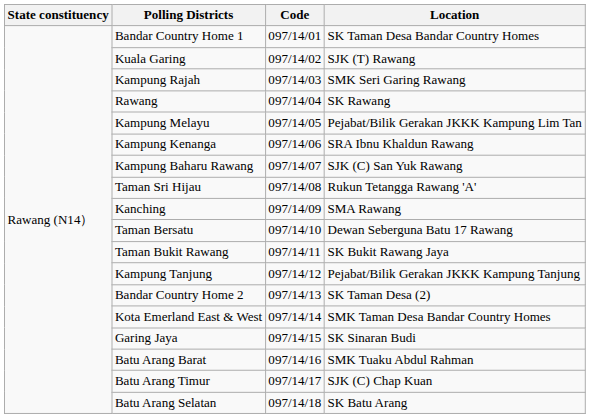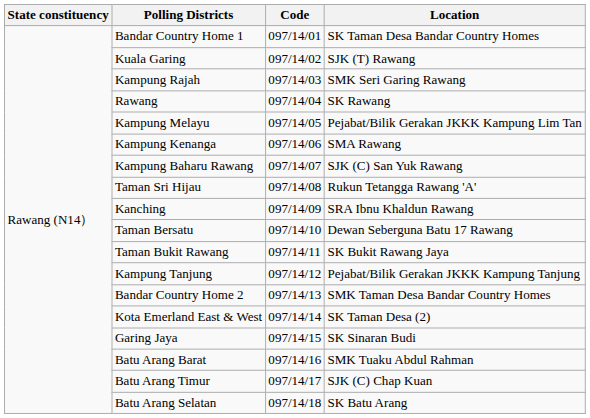 <table class="wikitable sortable mw-collapsible" style="white-space:nowrap;font-size:85%">
 <tr>
 <th>State constituency</th>
 <th>Polling Districts</th>
 <th>Code</th>
 <th>Location</th>
 </tr>
 <tr>
 <td rowspan="18">Rawang (N14）</td>
 <td>Bandar Country Home 1</td>
 <td>097/14/01</td>
 <td>SK Taman Desa Bandar Country Homes</td>
 </tr>
 <tr>
 <td>Kuala Garing</td>
 <td>097/14/02</td>
 <td>SJK (T) Rawang</td>
 </tr>
 <tr>
 <td>Kampung Rajah</td>
 <td>097/14/03</td>
 <td>SMK Seri Garing Rawang</td>
 </tr>
 <tr>
 <td>Rawang</td>
 <td>097/14/04</td>
 <td>SK Rawang</td>
 </tr>
 <tr>
 <td>Kampung Melayu</td>
 <td>097/14/05</td>
 <td>Pejabat/Bilik Gerakan JKKK Kampung Lim Tan</td>
 </tr>
 <tr>
 <td>Kampung Kenanga</td>
 <td>097/14/06</td>
-<td>SRA Ibnu Khaldun Rawang</td>
+<td>SMA Rawang</td>
 </tr>
 <tr>
 <td>Kampung Baharu Rawang</td>
 <td>097/14/07</td>
 <td>SJK (C) San Yuk Rawang</td>
 </tr>
 <tr>
 <td>Taman Sri Hijau</td>
 <td>097/14/08</td>
 <td>Rukun Tetangga Rawang 'A'</td>
 </tr>
 <tr>
 <td>Kanching</td>
 <td>097/14/09</td>
-<td>SMA Rawang</td>
+<td>SRA Ibnu Khaldun Rawang</td>
 </tr>
 <tr>
 <td>Taman Bersatu</td>
 <td>097/14/10</td>
 <td>Dewan Seberguna Batu 17 Rawang</td>
 </tr>
 <tr>
 <td>Taman Bukit Rawang</td>
 <td>097/14/11</td>
 <td>SK Bukit Rawang Jaya</td>
 </tr>
 <tr>
 <td>Kampung Tanjung</td>
 <td>097/14/12</td>
 <td>Pejabat/Bilik Gerakan JKKK Kampung Tanjung</td>
 </tr>
 <tr>
 <td>Bandar Country Home 2</td>
 <td>097/14/13</td>
-<td>SK Taman Desa (2)</td>
+<td>SMK Taman Desa Bandar Country Homes</td>
 </tr>
 <tr>
 <td>Kota Emerland East & West</td>
 <td>097/14/14</td>
-<td>SMK Taman Desa Bandar Country Homes</td>
+<td>SK Taman Desa (2)</td>
 </tr>
 <tr>
 <td>Garing Jaya</td>
 <td>097/14/15</td>
 <td>SK Sinaran Budi</td>
 </tr>
 <tr>
 <td>Batu Arang Barat</td>
 <td>097/14/16</td>
 <td>SMK Tuaku Abdul Rahman</td>
 </tr>
 <tr>
 <td>Batu Arang Timur</td>
 <td>097/14/17</td>
 <td>SJK (C) Chap Kuan</td>
 </tr>
 <tr>
 <td>Batu Arang Selatan</td>
 <td>097/14/18</td>
 <td>SK Batu Arang</td>
 </tr>
 </table>
